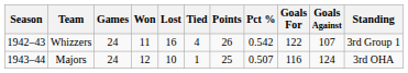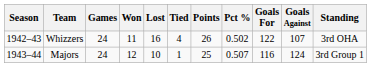 <table class="wikitable">
 <tr>
 <th>Season</th>
 <th>Team</th>
 <th>Games</th>
 <th>Won</th>
 <th>Lost</th>
 <th>Tied</th>
 <th>Points</th>
 <th>Pct %</th>
 <th>Goals<br>For</th>
 <th>Goals<br><small>Against</small></th>
 <th>Standing</th>
 </tr>
 <tr align="center">
 <td>1942–43</td>
 <td>Whizzers</td>
 <td>24</td>
 <td>11</td>
 <td>16</td>
 <td>4</td>
 <td>26</td>
-<td>0.542</td>
+<td>0.502</td>
 <td>122</td>
 <td>107</td>
-<td>3rd Group 1</td>
+<td>3rd OHA</td>
 </tr>
 <tr align="center">
 <td>1943–44</td>
 <td>Majors</td>
 <td>24</td>
 <td>12</td>
 <td>10</td>
 <td>1</td>
 <td>25</td>
 <td>0.507</td>
 <td>116</td>
 <td>124</td>
-<td>3rd OHA</td>
+<td>3rd Group 1</td>
 </tr>
 </table>
